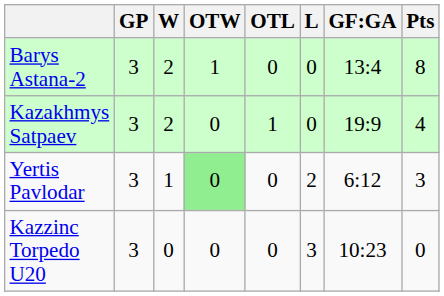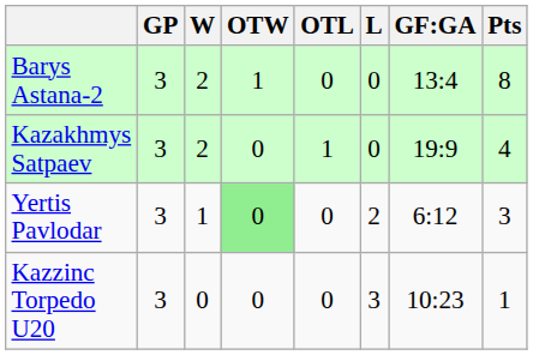 <table class="wikitable" width="50%">
 <tr>
 <th width="30%" bgcolor="#e0e0e0"></th>
 <th width="5%" bgcolor="#e0e0e0">GP</th>
 <th width="5%" bgcolor="#e0e0e0">W</th>
 <th width="5%" bgcolor="#e0e0e0">OTW</th>
 <th width="5%" bgcolor="#e0e0e0">OTL</th>
 <th width="5%" bgcolor="#e0e0e0">L</th>
 <th width="7.5%" bgcolor="#e0e0e0">GF:GA</th>
 <th width="7.5%" bgcolor="#e0e0e0">Pts</th>
 </tr>
 <tr align="center" bgcolor="#CCFFCC">
 <td align="left"><a href='#'>Barys Astana-2</a></td>
 <td>3</td>
 <td>2</td>
 <td>1</td>
 <td>0</td>
 <td>0</td>
 <td>13:4</td>
 <td>8</td>
 </tr>
 <tr align="center" bgcolor="#CCFFCC">
 <td align="left"><a href='#'>Kazakhmys Satpaev</a></td>
 <td>3</td>
 <td>2</td>
 <td>0</td>
 <td>1</td>
 <td>0</td>
 <td>19:9</td>
 <td>4</td>
 </tr>
 <tr align="center">
 <td align="left"><a href='#'>Yertis Pavlodar</a></td>
 <td>3</td>
 <td>1</td>
 <td style="background: lightgreen;">0</td>
 <td>0</td>
 <td>2</td>
 <td>6:12</td>
 <td>3</td>
 </tr>
 <tr align="center">
 <td align="left"><a href='#'>Kazzinc Torpedo U20</a></td>
 <td>3</td>
 <td>0</td>
 <td>0</td>
 <td>0</td>
 <td>3</td>
 <td>10:23</td>
-<td>0</td>
+<td>1</td>
 </tr>
 </table>
